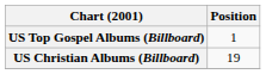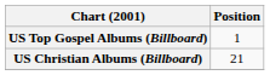 <table class="wikitable sortable plainrowheaders" style="text-align:center">
 <tr>
 <th scope="col">Chart (2001)</th>
 <th scope="col">Position</th>
 </tr>
 <tr>
 <th scope="row">US Top Gospel Albums (<em>Billboard</em>)</th>
 <td align="center">1</td>
 </tr>
 <tr>
 <th scope="row">US Christian Albums (<em>Billboard</em>)</th>
-<td align="center">19</td>
+<td align="center">21</td>
 </tr>
 <tr>
 </tr>
 </table>
